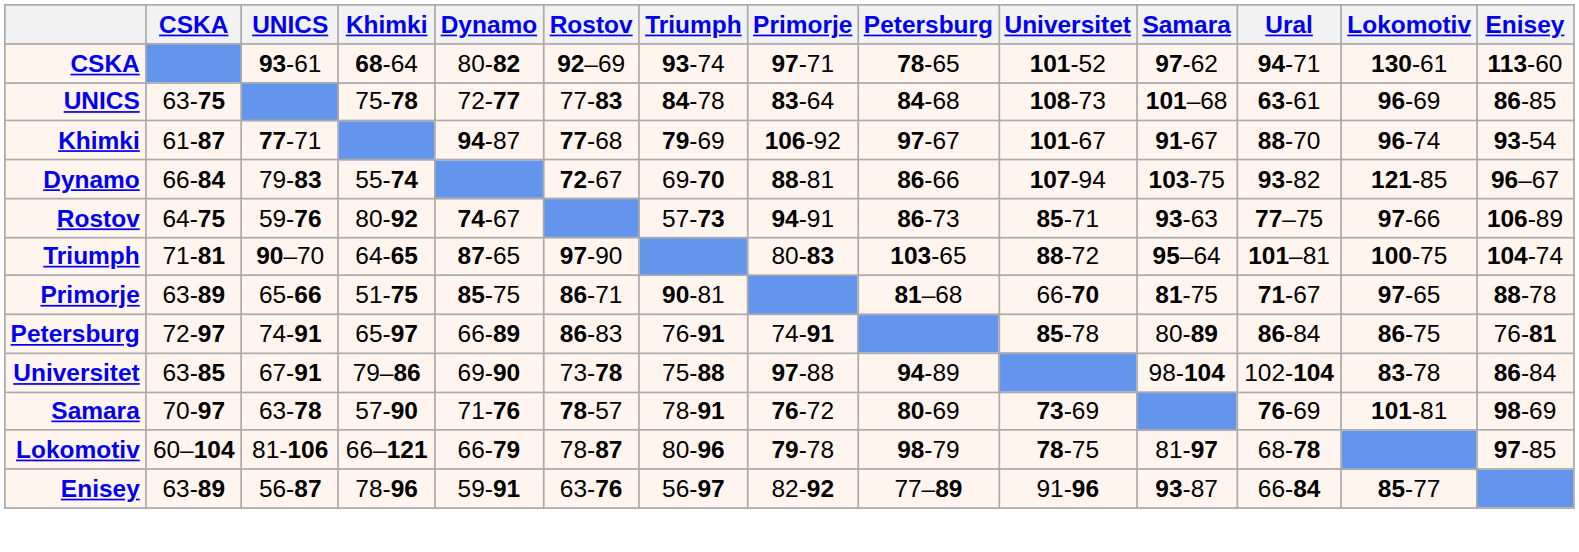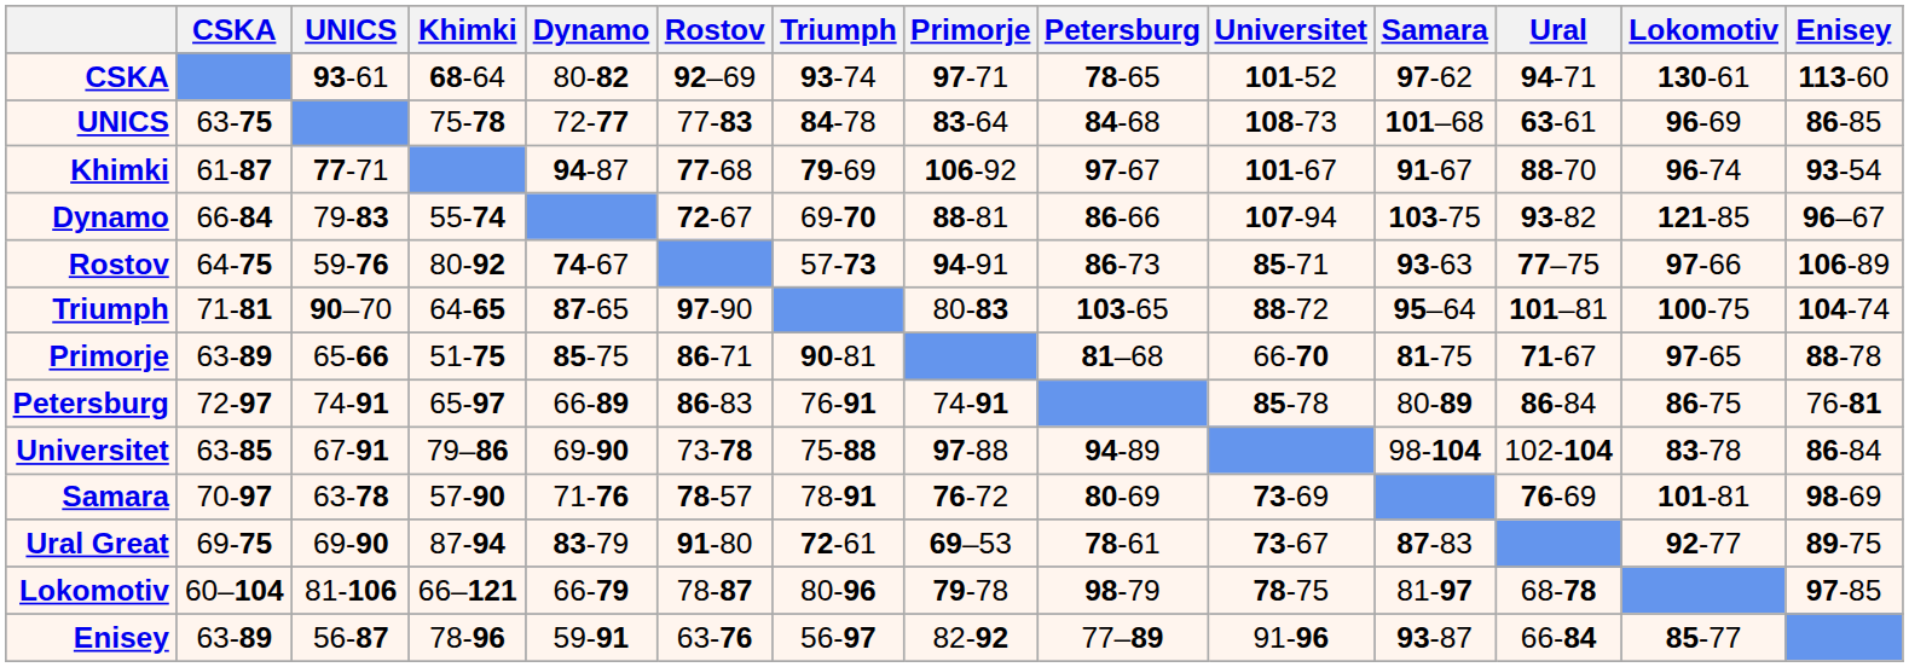 <table cellspacing="0" cellpadding="3" style="background-color: #fff5ee; font-size: 90%; text-align: center" class="wikitable">
 <tr>
 <th></th>
 <th width=50><a href='#'>CSKA</a></th>
 <th width=50><a href='#'>UNICS</a></th>
 <th width=50><a href='#'>Khimki</a></th>
 <th width=50><a href='#'>Dynamo</a></th>
 <th width=50><a href='#'>Rostov</a></th>
 <th width=50><a href='#'>Triumph</a></th>
 <th width=50><a href='#'>Primorje</a></th>
 <th width=50><a href='#'>Petersburg</a></th>
 <th width=50><a href='#'>Universitet</a></th>
 <th width=50><a href='#'>Samara</a></th>
 <th width=55><a href='#'>Ural</a></th>
 <th width=50><a href='#'>Lokomotiv</a></th>
 <th width=50><a href='#'>Enisey</a></th>
 </tr>
 <tr>
 <td align=right><strong><a href='#'>CSKA</a></strong></td>
 <td bgcolor="#6495ed"></td>
 <td><strong>93</strong>-61</td>
 <td><strong>68</strong>-64</td>
 <td>80-<strong>82</strong></td>
 <td><strong>92</strong>–69</td>
 <td><strong>93</strong>-74</td>
 <td><strong>97</strong>-71</td>
 <td><strong>78</strong>-65</td>
 <td><strong>101</strong>-52</td>
 <td><strong>97</strong>-62</td>
 <td><strong>94</strong>-71</td>
 <td><strong>130</strong>-61</td>
 <td><strong>113</strong>-60</td>
 </tr>
 <tr>
 <td align=right><strong><a href='#'>UNICS</a></strong></td>
 <td>63-<strong>75</strong></td>
 <td bgcolor="#6495ed"></td>
 <td>75-<strong>78</strong></td>
 <td>72-<strong>77</strong></td>
 <td>77-<strong>83</strong></td>
 <td><strong>84</strong>-78</td>
 <td><strong>83</strong>-64</td>
 <td><strong>84</strong>-68</td>
 <td><strong>108</strong>-73</td>
 <td><strong>101</strong>–68</td>
 <td><strong>63</strong>-61</td>
 <td><strong>96</strong>-69</td>
 <td><strong>86</strong>-85</td>
 </tr>
 <tr>
 <td align=right><strong><a href='#'>Khimki</a></strong></td>
 <td>61-<strong>87</strong></td>
 <td><strong>77</strong>-71</td>
 <td bgcolor="#6495ed"></td>
 <td><strong>94</strong>-87</td>
 <td><strong>77</strong>-68</td>
 <td><strong>79</strong>-69</td>
 <td><strong>106</strong>-92</td>
 <td><strong>97</strong>-67</td>
 <td><strong>101</strong>-67</td>
 <td><strong>91</strong>-67</td>
 <td><strong>88</strong>-70</td>
 <td><strong>96</strong>-74</td>
 <td><strong>93</strong>-54</td>
 </tr>
 <tr>
 <td align=right><strong><a href='#'>Dynamo</a></strong></td>
 <td>66-<strong>84</strong></td>
 <td>79-<strong>83</strong></td>
 <td>55-<strong>74</strong></td>
 <td bgcolor="#6495ed"></td>
 <td><strong>72</strong>-67</td>
 <td>69-<strong>70</strong></td>
 <td><strong>88</strong>-81</td>
 <td><strong>86</strong>-66</td>
 <td><strong>107</strong>-94</td>
 <td><strong>103</strong>-75</td>
 <td><strong>93</strong>-82</td>
 <td><strong>121</strong>-85</td>
 <td><strong>96</strong>–67</td>
 </tr>
 <tr>
 <td align=right><strong><a href='#'>Rostov</a></strong></td>
 <td>64-<strong>75</strong></td>
 <td>59-<strong>76</strong></td>
 <td>80-<strong>92</strong></td>
 <td><strong>74</strong>-67</td>
 <td bgcolor="#6495ed"></td>
 <td>57-<strong>73</strong></td>
 <td><strong>94</strong>-91</td>
 <td><strong>86</strong>-73</td>
 <td><strong>85</strong>-71</td>
 <td><strong>93</strong>-63</td>
 <td><strong>77</strong>–75</td>
 <td><strong>97</strong>-66</td>
 <td><strong>106</strong>-89</td>
 </tr>
 <tr>
 <td align=right><strong><a href='#'>Triumph</a></strong></td>
 <td>71-<strong>81</strong></td>
 <td><strong>90</strong>–70</td>
 <td>64-<strong>65</strong></td>
 <td><strong>87</strong>-65</td>
 <td><strong>97</strong>-90</td>
 <td bgcolor="#6495ed"></td>
 <td>80-<strong>83</strong></td>
 <td><strong>103</strong>-65</td>
 <td><strong>88</strong>-72</td>
 <td><strong>95</strong>–64</td>
 <td><strong>101</strong>–81</td>
 <td><strong>100</strong>-75</td>
 <td><strong>104</strong>-74</td>
 </tr>
 <tr>
 <td align=right><strong><a href='#'>Primorje</a></strong></td>
 <td>63-<strong>89</strong></td>
 <td>65-<strong>66</strong></td>
 <td>51-<strong>75</strong></td>
 <td><strong>85</strong>-75</td>
 <td><strong>86</strong>-71</td>
 <td><strong>90</strong>-81</td>
 <td bgcolor="#6495ed"></td>
 <td><strong>81</strong>–68</td>
 <td>66-<strong>70</strong></td>
 <td><strong>81</strong>-75</td>
 <td><strong>71</strong>-67</td>
 <td><strong>97</strong>-65</td>
 <td><strong>88</strong>-78</td>
 </tr>
 <tr>
 <td align=right><strong><a href='#'>Petersburg</a> </strong></td>
 <td>72-<strong>97</strong></td>
 <td>74-<strong>91</strong></td>
 <td>65-<strong>97</strong></td>
 <td>66-<strong>89</strong></td>
 <td><strong>86</strong>-83</td>
 <td>76-<strong>91</strong></td>
 <td>74-<strong>91</strong></td>
 <td bgcolor="#6495ed"></td>
 <td><strong>85</strong>-78</td>
 <td>80-<strong>89</strong></td>
 <td><strong>86</strong>-84</td>
 <td><strong>86</strong>-75</td>
 <td>76-<strong>81</strong></td>
 </tr>
 <tr>
 <td align=right><strong><a href='#'>Universitet</a></strong></td>
 <td>63-<strong>85</strong></td>
 <td>67-<strong>91</strong></td>
 <td>79–<strong>86</strong></td>
 <td>69-<strong>90</strong></td>
 <td>73-<strong>78</strong></td>
 <td>75-<strong>88</strong></td>
 <td><strong>97</strong>-88</td>
 <td><strong>94</strong>-89</td>
 <td bgcolor="#6495ed"></td>
 <td>98-<strong>104</strong></td>
 <td>102-<strong>104</strong></td>
 <td><strong>83</strong>-78</td>
 <td><strong>86</strong>-84</td>
 </tr>
 <tr>
 <td align=right><strong><a href='#'>Samara</a></strong></td>
 <td>70-<strong>97</strong></td>
 <td>63-<strong>78</strong></td>
 <td>57-<strong>90</strong></td>
 <td>71-<strong>76</strong></td>
 <td><strong>78</strong>-57</td>
 <td>78-<strong>91</strong></td>
 <td><strong>76</strong>-72</td>
 <td><strong>80</strong>-69</td>
 <td><strong>73</strong>-69</td>
 <td bgcolor="#6495ed"></td>
 <td><strong>76</strong>-69</td>
 <td><strong>101</strong>-81</td>
 <td><strong>98</strong>-69</td>
 </tr>
 <tr>
+<td align=right><strong><a href='#'>Ural Great</a></strong></td>
+<td>69-<strong>75</strong></td>
+<td>69-<strong>90</strong></td>
+<td>87-<strong>94</strong></td>
+<td><strong>83</strong>-79</td>
+<td><strong>91</strong>-80</td>
+<td><strong>72</strong>-61</td>
+<td><strong>69</strong>–53</td>
+<td><strong>78</strong>-61</td>
+<td><strong>73</strong>-67</td>
+<td><strong>87</strong>-83</td>
+<td bgcolor="#6495ed"></td>
+<td><strong>92</strong>-77</td>
+<td><strong>89</strong>-75</td>
+</tr>
+<tr>
 <td align=right><strong><a href='#'>Lokomotiv</a></strong></td>
 <td>60–<strong>104</strong></td>
 <td>81-<strong>106</strong></td>
 <td>66–<strong>121</strong></td>
 <td>66-<strong>79</strong></td>
 <td>78-<strong>87</strong></td>
 <td>80-<strong>96</strong></td>
 <td><strong>79</strong>-78</td>
 <td><strong>98</strong>-79</td>
 <td><strong>78</strong>-75</td>
 <td>81-<strong>97</strong></td>
 <td>68-<strong>78</strong></td>
 <td bgcolor="#6495ed"></td>
 <td><strong>97</strong>-85</td>
 </tr>
 <tr>
 <td align=right><strong><a href='#'>Enisey</a></strong></td>
 <td>63-<strong>89</strong></td>
 <td>56-<strong>87</strong></td>
 <td>78-<strong>96</strong></td>
 <td>59-<strong>91</strong></td>
 <td>63-<strong>76</strong></td>
 <td>56-<strong>97</strong></td>
 <td>82-<strong>92</strong></td>
 <td>77–<strong>89</strong></td>
 <td>91-<strong>96</strong></td>
 <td><strong>93</strong>-87</td>
 <td>66-<strong>84</strong></td>
 <td><strong>85</strong>-77</td>
 <td bgcolor="#6495ed"></td>
 </tr>
 </table>
